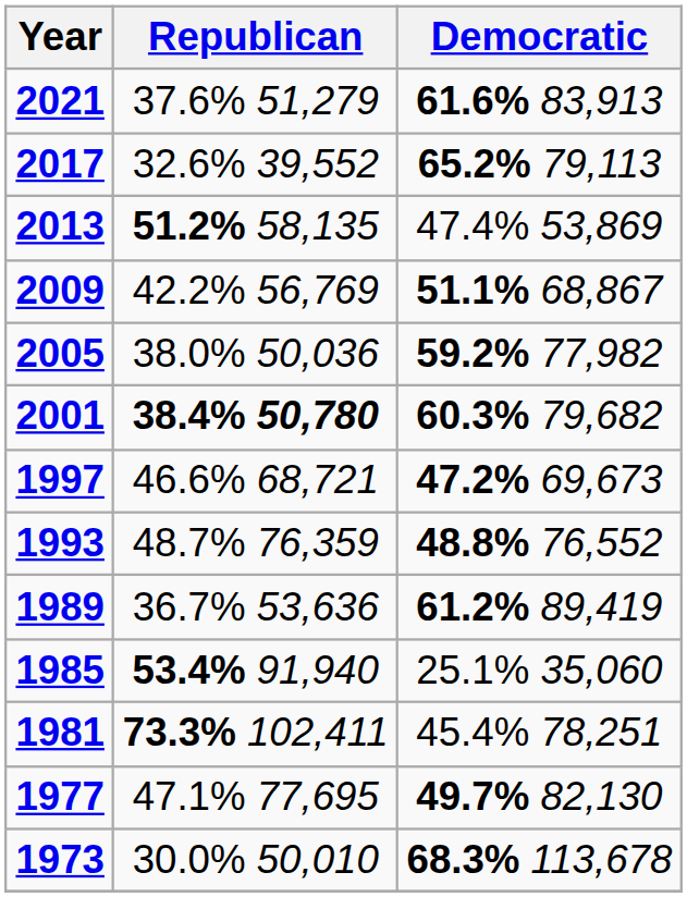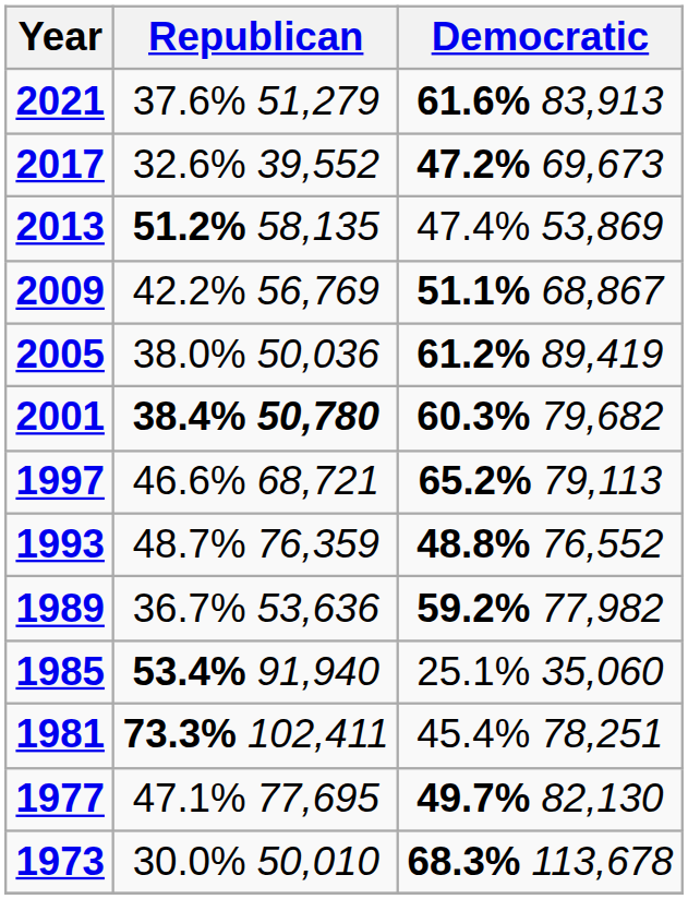 <table class="wikitable" style="float:right; margin: 1em 1em 1em 0;">
 <tr>
 <th>Year</th>
 <th><a href='#'>Republican</a></th>
 <th><a href='#'>Democratic</a></th>
 </tr>
 <tr>
 <td style="text-align:center;" ><strong><a href='#'>2021</a></strong></td>
 <td style="text-align:center;" >37.6% <em>51,279</em></td>
 <td style="text-align:center;" ><strong>61.6%</strong> <em>83,913</em></td>
 </tr>
 <tr>
 <td style="text-align:center;" ><strong><a href='#'>2017</a></strong></td>
 <td style="text-align:center;" >32.6% <em>39,552</em></td>
-<td style="text-align:center;" ><strong>65.2%</strong> <em>79,113</em></td>
+<td style="text-align:center;" ><strong>47.2%</strong> <em>69,673</em></td>
 </tr>
 <tr>
 <td style="text-align:center;" ><strong><a href='#'>2013</a></strong></td>
 <td style="text-align:center;" ><strong>51.2% </strong> <em>58,135</em></td>
 <td style="text-align:center;" >47.4% <em>53,869</em></td>
 </tr>
 <tr>
 <td style="text-align:center;" ><strong><a href='#'>2009</a></strong></td>
 <td style="text-align:center;" >42.2% <em>56,769</em></td>
 <td style="text-align:center;" ><strong>51.1%</strong> <em>68,867</em></td>
 </tr>
 <tr>
 <td style="text-align:center;" ><strong><a href='#'>2005</a></strong></td>
 <td style="text-align:center;" >38.0% <em>50,036</em></td>
-<td style="text-align:center;" ><strong>59.2%</strong> <em>77,982</em></td>
+<td style="text-align:center;" ><strong>61.2%</strong> <em>89,419</em></td>
 </tr>
 <tr>
 <td style="text-align:center;" ><strong><a href='#'>2001</a></strong></td>
 <td style="text-align:center;" ><strong>38.4% <em>50,780</em></strong></td>
 <td style="text-align:center;" ><strong>60.3%</strong> <em>79,682</em></td>
 </tr>
 <tr>
 <td style="text-align:center;" ><strong><a href='#'>1997</a></strong></td>
 <td style="text-align:center;" >46.6% <em>68,721</em></td>
-<td style="text-align:center;" ><strong>47.2%</strong> <em>69,673</em></td>
+<td style="text-align:center;" ><strong>65.2%</strong> <em>79,113</em></td>
 </tr>
 <tr>
 <td style="text-align:center;" ><strong><a href='#'>1993</a></strong></td>
 <td style="text-align:center;" >48.7% <em>76,359</em></td>
 <td style="text-align:center;" ><strong>48.8%</strong> <em>76,552</em></td>
 </tr>
 <tr>
 <td style="text-align:center;" ><strong><a href='#'>1989</a></strong></td>
 <td style="text-align:center;" >36.7% <em>53,636</em></td>
-<td style="text-align:center;" ><strong>61.2%</strong> <em>89,419</em></td>
+<td style="text-align:center;" ><strong>59.2%</strong> <em>77,982</em></td>
 </tr>
 <tr>
 <td style="text-align:center;" ><strong><a href='#'>1985</a></strong></td>
 <td style="text-align:center;" ><strong>53.4%</strong> <em>91,940</em></td>
 <td style="text-align:center;" >25.1% <em>35,060</em></td>
 </tr>
 <tr>
 <td style="text-align:center;" ><strong><a href='#'>1981</a></strong></td>
 <td style="text-align:center;" ><strong>73.3% </strong> <em>102,411</em></td>
 <td style="text-align:center;" >45.4% <em>78,251</em></td>
 </tr>
 <tr>
 <td style="text-align:center;" ><strong><a href='#'>1977</a></strong></td>
 <td style="text-align:center;" >47.1% <em>77,695</em></td>
 <td style="text-align:center;" ><strong>49.7% </strong> <em>82,130</em></td>
 </tr>
 <tr>
 <td style="text-align:center;" ><strong><a href='#'>1973</a></strong></td>
 <td style="text-align:center;" >30.0% <em>50,010</em></td>
 <td style="text-align:center;" ><strong>68.3% </strong> <em>113,678</em></td>
 </tr>
 <tr>
 </tr>
 </table>
